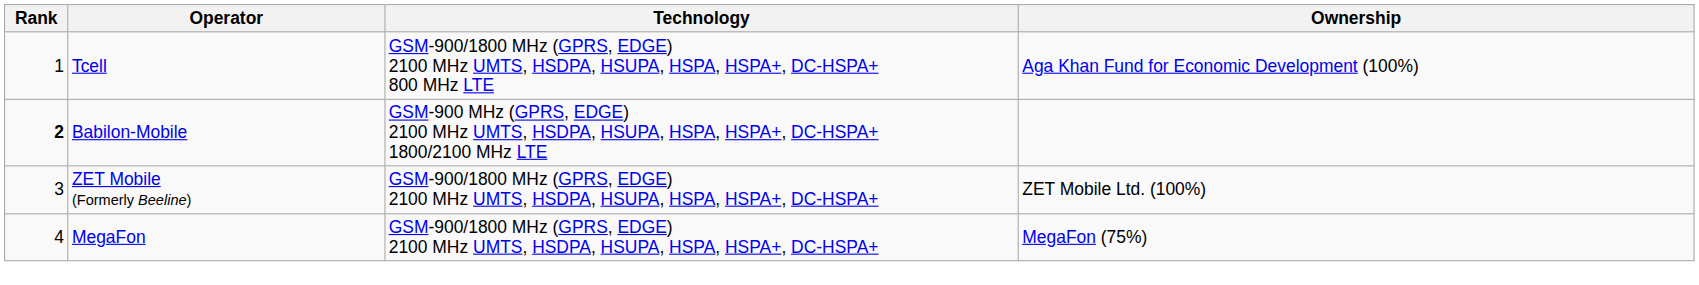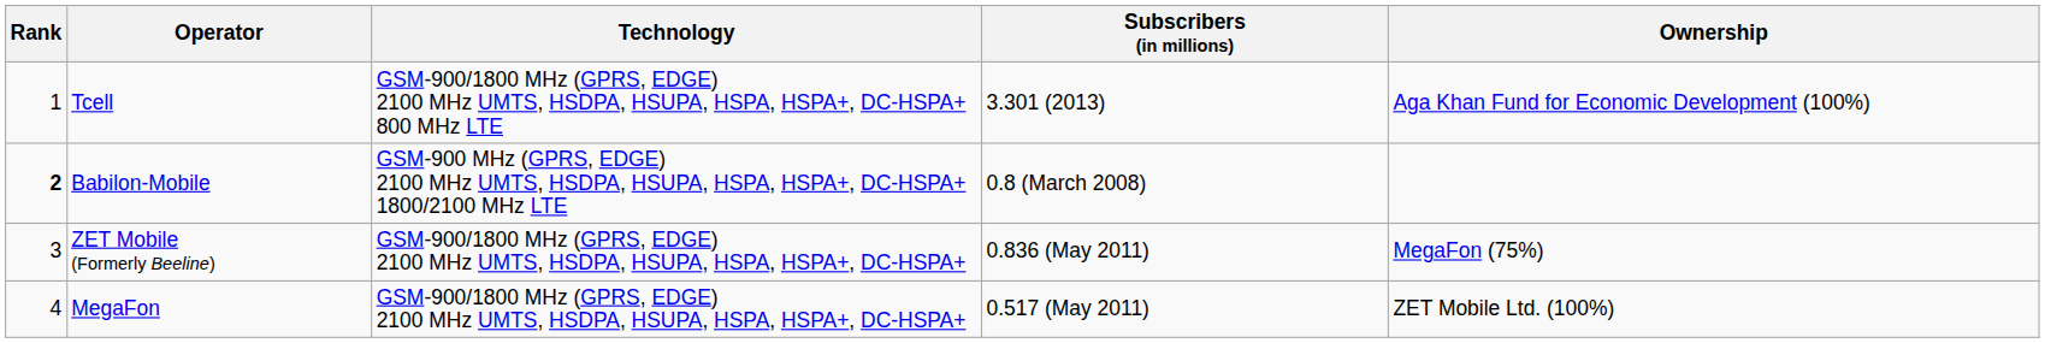 <table class="wikitable">
 <tr>
 <th style="width:3%;">Rank</th>
 <th style="width:15%;">Operator</th>
 <th style="width:30%;">Technology</th>
+<th style="width:20%;">Subscribers<br><small>(in millions)</small></th>
 <th style="width:32%;">Ownership</th>
 </tr>
 <tr>
 <td align=right>1</td>
 <td><a href='#'>Tcell</a></td>
 <td><a href='#'>GSM</a>-900/1800 MHz (<a href='#'>GPRS</a>, <a href='#'>EDGE</a>) <br>2100 MHz <a href='#'>UMTS</a>, <a href='#'>HSDPA</a>, <a href='#'>HSUPA</a>, <a href='#'>HSPA</a>, <a href='#'>HSPA+</a>, <a href='#'>DC-HSPA+</a>  <br>800 MHz <a href='#'>LTE</a></td>
+<td>3.301 (2013)</td>
 <td><a href='#'>Aga Khan Fund for Economic Development</a> (100%)</td>
 </tr>
 <tr>
 <td align=right><strong>2</strong></td>
 <td><a href='#'>Babilon-Mobile</a></td>
 <td><a href='#'>GSM</a>-900 MHz (<a href='#'>GPRS</a>, <a href='#'>EDGE</a>) <br>2100 MHz <a href='#'>UMTS</a>, <a href='#'>HSDPA</a>, <a href='#'>HSUPA</a>, <a href='#'>HSPA</a>, <a href='#'>HSPA+</a>, <a href='#'>DC-HSPA+</a> <br>1800/2100 MHz <a href='#'>LTE</a></td>
+<td>0.8 (March 2008)</td>
 <td></td>
 </tr>
 <tr>
 <td align=right>3</td>
 <td><a href='#'>ZET Mobile</a><br><small>(Formerly <em>Beeline</em>)</small></td>
 <td><a href='#'>GSM</a>-900/1800 MHz (<a href='#'>GPRS</a>, <a href='#'>EDGE</a>) <br>2100 MHz <a href='#'>UMTS</a>, <a href='#'>HSDPA</a>, <a href='#'>HSUPA</a>, <a href='#'>HSPA</a>, <a href='#'>HSPA+</a>, <a href='#'>DC-HSPA+</a></td>
-<td>ZET Mobile Ltd. (100%)</td>
+<td>0.836 (May 2011)</td>
+<td><a href='#'>MegaFon</a> (75%)</td>
 </tr>
 <tr>
 <td align=right>4</td>
 <td><a href='#'>MegaFon</a></td>
 <td><a href='#'>GSM</a>-900/1800 MHz (<a href='#'>GPRS</a>, <a href='#'>EDGE</a>) <br>2100 MHz <a href='#'>UMTS</a>, <a href='#'>HSDPA</a>, <a href='#'>HSUPA</a>, <a href='#'>HSPA</a>, <a href='#'>HSPA+</a>, <a href='#'>DC-HSPA+</a></td>
-<td><a href='#'>MegaFon</a> (75%)</td>
+<td>0.517 (May 2011)</td>
+<td>ZET Mobile Ltd. (100%)</td>
 </tr>
 </table>
